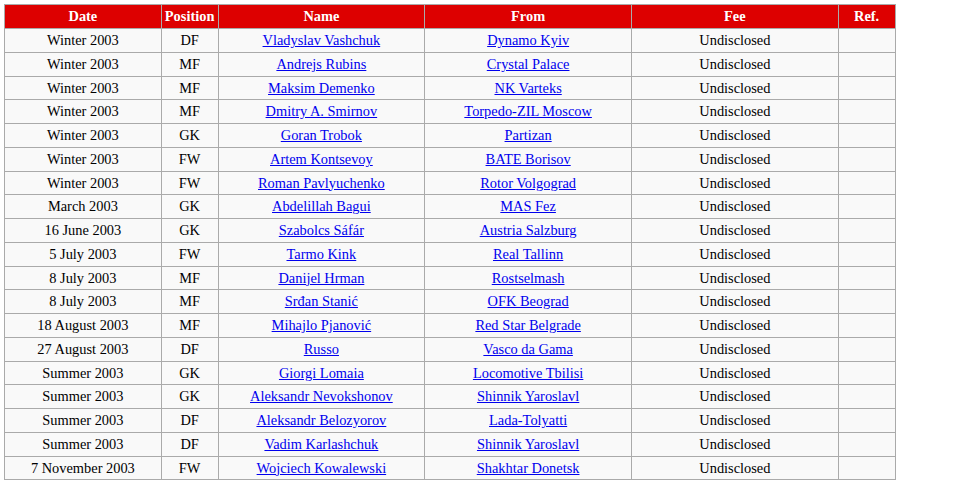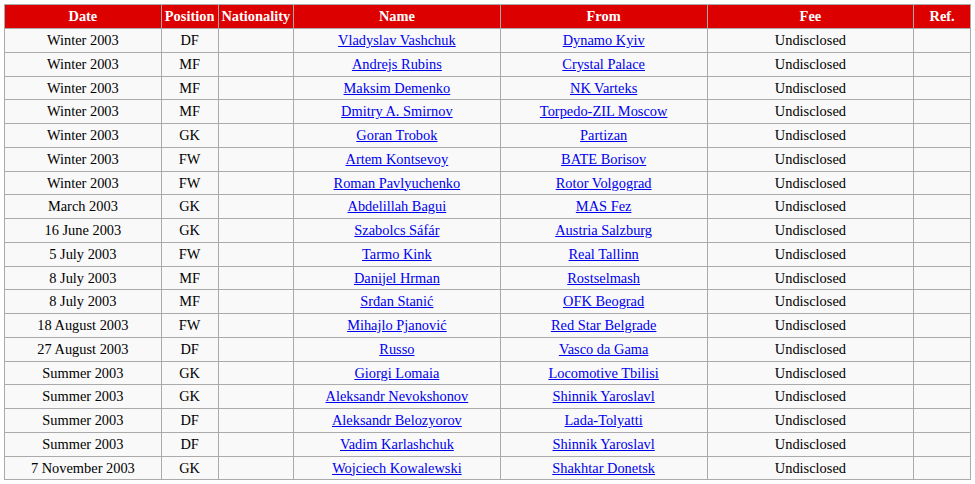 <table class="wikitable"  style="text-align:center; font-size:90%; ">
 <tr>
 <th style="background:#DD0000; color:white; width:150px;">Date</th>
 <th style="background:#DD0000; color:white; width:50px;">Position</th>
+<th style="background:#DD0000; color:white; width:50px;">Nationality</th>
 <th style="background:#DD0000; color:white; width:200px;">Name</th>
 <th style="background:#DD0000; color:white; width:200px;">From</th>
 <th style="background:#DD0000; color:white; width:200px;">Fee</th>
 <th style="background:#DD0000; color:white; width:50px;">Ref.</th>
 </tr>
 <tr>
 <td>Winter 2003</td>
 <td>DF</td>
+<td></td>
 <td><a href='#'>Vladyslav Vashchuk</a></td>
 <td><a href='#'>Dynamo Kyiv</a></td>
 <td>Undisclosed</td>
 <td></td>
 </tr>
 <tr>
 <td>Winter 2003</td>
 <td>MF</td>
+<td></td>
 <td><a href='#'>Andrejs Rubins</a></td>
 <td><a href='#'>Crystal Palace</a></td>
 <td>Undisclosed</td>
 <td></td>
 </tr>
 <tr>
 <td>Winter 2003</td>
 <td>MF</td>
+<td></td>
 <td><a href='#'>Maksim Demenko</a></td>
 <td><a href='#'>NK Varteks</a></td>
 <td>Undisclosed</td>
 <td></td>
 </tr>
 <tr>
 <td>Winter 2003</td>
 <td>MF</td>
+<td></td>
 <td><a href='#'>Dmitry A. Smirnov</a></td>
 <td><a href='#'>Torpedo-ZIL Moscow</a></td>
 <td>Undisclosed</td>
 <td></td>
 </tr>
 <tr>
 <td>Winter 2003</td>
 <td>GK</td>
+<td></td>
 <td><a href='#'>Goran Trobok</a></td>
 <td><a href='#'>Partizan</a></td>
 <td>Undisclosed</td>
 <td></td>
 </tr>
 <tr>
 <td>Winter 2003</td>
 <td>FW</td>
+<td></td>
 <td><a href='#'>Artem Kontsevoy</a></td>
 <td><a href='#'>BATE Borisov</a></td>
 <td>Undisclosed</td>
 <td></td>
 </tr>
 <tr>
 <td>Winter 2003</td>
 <td>FW</td>
+<td></td>
 <td><a href='#'>Roman Pavlyuchenko</a></td>
 <td><a href='#'>Rotor Volgograd</a></td>
 <td>Undisclosed</td>
 <td></td>
 </tr>
 <tr>
 <td>March 2003</td>
 <td>GK</td>
+<td></td>
 <td><a href='#'>Abdelillah Bagui</a></td>
 <td><a href='#'>MAS Fez</a></td>
 <td>Undisclosed</td>
 <td></td>
 </tr>
 <tr>
 <td>16 June 2003</td>
 <td>GK</td>
+<td></td>
 <td><a href='#'>Szabolcs Sáfár</a></td>
 <td><a href='#'>Austria Salzburg</a></td>
 <td>Undisclosed</td>
 <td></td>
 </tr>
 <tr>
 <td>5 July 2003</td>
 <td>FW</td>
+<td></td>
 <td><a href='#'>Tarmo Kink</a></td>
 <td><a href='#'>Real Tallinn</a></td>
 <td>Undisclosed</td>
 <td></td>
 </tr>
 <tr>
 <td>8 July 2003</td>
 <td>MF</td>
+<td></td>
 <td><a href='#'>Danijel Hrman</a></td>
 <td><a href='#'>Rostselmash</a></td>
 <td>Undisclosed</td>
 <td></td>
 </tr>
 <tr>
 <td>8 July 2003</td>
 <td>MF</td>
+<td></td>
 <td><a href='#'>Srđan Stanić</a></td>
 <td><a href='#'>OFK Beograd</a></td>
 <td>Undisclosed</td>
 <td></td>
 </tr>
 <tr>
 <td>18 August 2003</td>
-<td>MF</td>
+<td>FW</td>
+<td></td>
 <td><a href='#'>Mihajlo Pjanović</a></td>
 <td><a href='#'>Red Star Belgrade</a></td>
 <td>Undisclosed</td>
 <td></td>
 </tr>
 <tr>
 <td>27 August 2003</td>
 <td>DF</td>
+<td></td>
 <td><a href='#'>Russo</a></td>
 <td><a href='#'>Vasco da Gama</a></td>
 <td>Undisclosed</td>
 <td></td>
 </tr>
 <tr>
 <td>Summer 2003</td>
 <td>GK</td>
+<td></td>
 <td><a href='#'>Giorgi Lomaia</a></td>
 <td><a href='#'>Locomotive Tbilisi</a></td>
 <td>Undisclosed</td>
 <td></td>
 </tr>
 <tr>
 <td>Summer 2003</td>
 <td>GK</td>
+<td></td>
 <td><a href='#'>Aleksandr Nevokshonov</a></td>
 <td><a href='#'>Shinnik Yaroslavl</a></td>
 <td>Undisclosed</td>
 <td></td>
 </tr>
 <tr>
 <td>Summer 2003</td>
 <td>DF</td>
+<td></td>
 <td><a href='#'>Aleksandr Belozyorov</a></td>
 <td><a href='#'>Lada-Tolyatti</a></td>
 <td>Undisclosed</td>
 <td></td>
 </tr>
 <tr>
 <td>Summer 2003</td>
 <td>DF</td>
+<td></td>
 <td><a href='#'>Vadim Karlashchuk</a></td>
 <td><a href='#'>Shinnik Yaroslavl</a></td>
 <td>Undisclosed</td>
 <td></td>
 </tr>
 <tr>
 <td>7 November 2003</td>
-<td>FW</td>
+<td>GK</td>
+<td></td>
 <td><a href='#'>Wojciech Kowalewski</a></td>
 <td><a href='#'>Shakhtar Donetsk</a></td>
 <td>Undisclosed</td>
 <td></td>
 </tr>
 </table>
